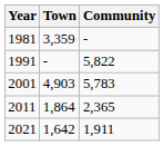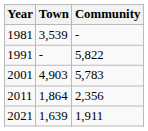 <table class=wikitable>
 <tr>
 <th>Year</th>
 <th>Town</th>
 <th>Community</th>
 </tr>
 <tr>
 <td>1981</td>
-<td>3,359</td>
+<td>3,539</td>
 <td>-</td>
 </tr>
 <tr>
 <td>1991</td>
 <td>-</td>
 <td>5,822</td>
 </tr>
 <tr>
 <td>2001</td>
 <td>4,903</td>
 <td>5,783</td>
 </tr>
 <tr>
 <td>2011</td>
 <td>1,864</td>
-<td>2,365</td>
+<td>2,356</td>
 </tr>
 <tr>
 <td>2021</td>
-<td>1,642</td>
+<td>1,639</td>
 <td>1,911</td>
 </tr>
 </table>
